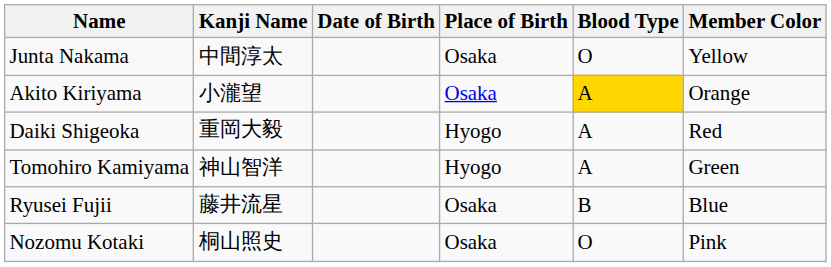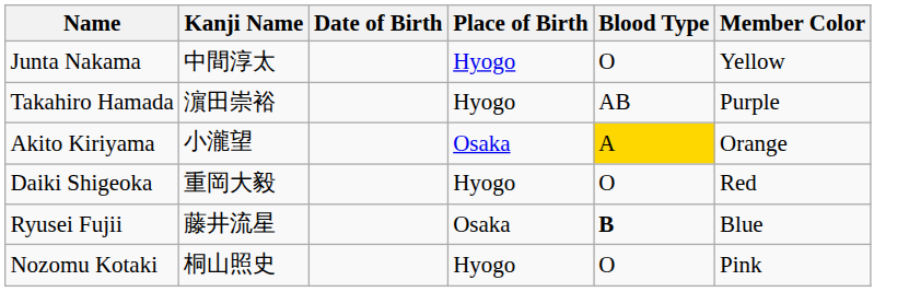 <table class="wikitable">
 <tr>
 <th>Name</th>
 <th>Kanji Name</th>
 <th>Date of Birth</th>
 <th>Place of Birth</th>
 <th>Blood Type</th>
 <th>Member Color</th>
 </tr>
 <tr>
 <td>Junta Nakama</td>
 <td>中間淳太</td>
 <td></td>
-<td>Osaka</td>
+<td><a href='#'>Hyogo</a></td>
 <td>O</td>
 <td> Yellow</td>
+</tr>
+<tr>
+<td>Takahiro Hamada</td>
+<td>濵田崇裕</td>
+<td></td>
+<td>Hyogo</td>
+<td>AB</td>
+<td> Purple</td>
 </tr>
 <tr>
 <td>Akito Kiriyama</td>
 <td>小瀧望</td>
 <td></td>
 <td><a href='#'>Osaka</a></td>
 <td style="background: gold;">A</td>
 <td> Orange</td>
 </tr>
 <tr>
 <td>Daiki Shigeoka</td>
 <td>重岡大毅</td>
 <td></td>
 <td>Hyogo</td>
-<td>A</td>
+<td>O</td>
 <td> Red</td>
-</tr>
-<tr>
-<td>Tomohiro Kamiyama</td>
-<td>神山智洋</td>
-<td></td>
-<td>Hyogo</td>
-<td>A</td>
-<td> Green</td>
 </tr>
 <tr>
 <td>Ryusei Fujii</td>
 <td>藤井流星</td>
 <td></td>
 <td>Osaka</td>
-<td>B</td>
+<td><strong>B</strong></td>
 <td> Blue</td>
 </tr>
 <tr>
 <td>Nozomu Kotaki</td>
 <td>桐山照史</td>
 <td></td>
-<td>Osaka</td>
+<td>Hyogo</td>
 <td>O</td>
 <td> Pink</td>
 </tr>
 </table>
